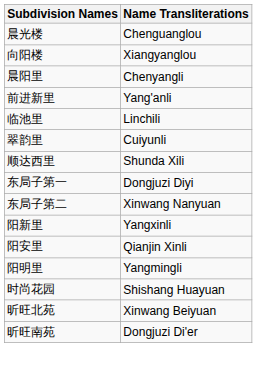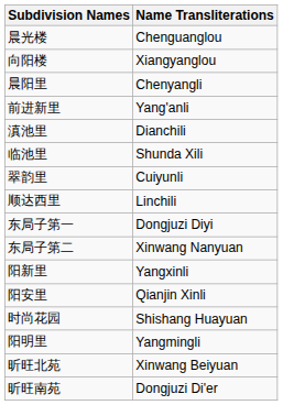 <table class="wikitable sortable">
 <tr>
 <th>Subdivision Names</th>
 <th>Name Transliterations</th>
 </tr>
 <tr>
 <td>晨光楼</td>
 <td>Chenguanglou</td>
 </tr>
 <tr>
 <td>向阳楼</td>
 <td>Xiangyanglou</td>
 </tr>
 <tr>
 <td>晨阳里</td>
 <td>Chenyangli</td>
 </tr>
 <tr>
 <td>前进新里</td>
 <td>Yang'anli</td>
 </tr>
 <tr>
+<td>滇池里</td>
+<td>Dianchili</td>
+</tr>
+<tr>
 <td>临池里</td>
-<td>Linchili</td>
+<td>Shunda Xili</td>
 </tr>
 <tr>
 <td>翠韵里</td>
 <td>Cuiyunli</td>
 </tr>
 <tr>
 <td>顺达西里</td>
-<td>Shunda Xili</td>
+<td>Linchili</td>
 </tr>
 <tr>
 <td>东局子第一</td>
 <td>Dongjuzi Diyi</td>
 </tr>
 <tr>
 <td>东局子第二</td>
 <td>Xinwang Nanyuan</td>
 </tr>
 <tr>
 <td>阳新里</td>
 <td>Yangxinli</td>
 </tr>
 <tr>
 <td>阳安里</td>
 <td>Qianjin Xinli</td>
 </tr>
 <tr>
+<td>时尚花园</td>
+<td>Shishang Huayuan</td>
+</tr>
+<tr>
 <td>阳明里</td>
 <td>Yangmingli</td>
-</tr>
-<tr>
-<td>时尚花园</td>
-<td>Shishang Huayuan</td>
 </tr>
 <tr>
 <td>昕旺北苑</td>
 <td>Xinwang Beiyuan</td>
 </tr>
 <tr>
 <td>昕旺南苑</td>
 <td>Dongjuzi Di'er</td>
 </tr>
 </table>
